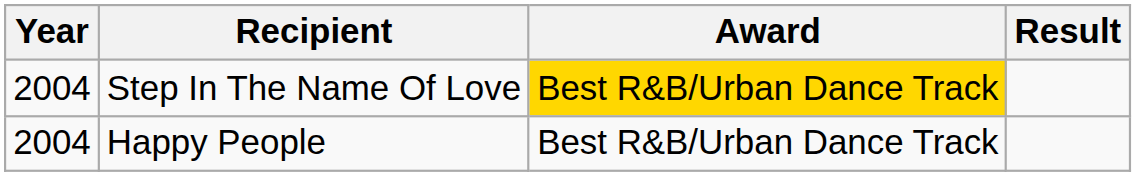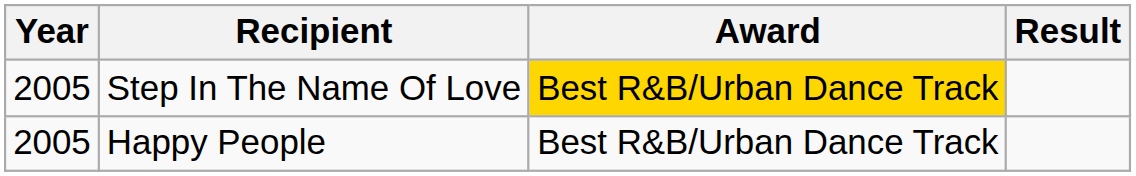 <table class="wikitable">
 <tr>
 <th>Year</th>
 <th>Recipient</th>
 <th>Award</th>
 <th>Result</th>
 </tr>
 <tr>
-<td>2004</td>
+<td>2005</td>
 <td>Step In The Name Of Love</td>
 <td style="background: gold;">Best R&B/Urban Dance Track</td>
 <td></td>
 </tr>
 <tr>
-<td>2004</td>
+<td>2005</td>
 <td>Happy People</td>
 <td>Best R&B/Urban Dance Track</td>
 <td></td>
 </tr>
 </table>
